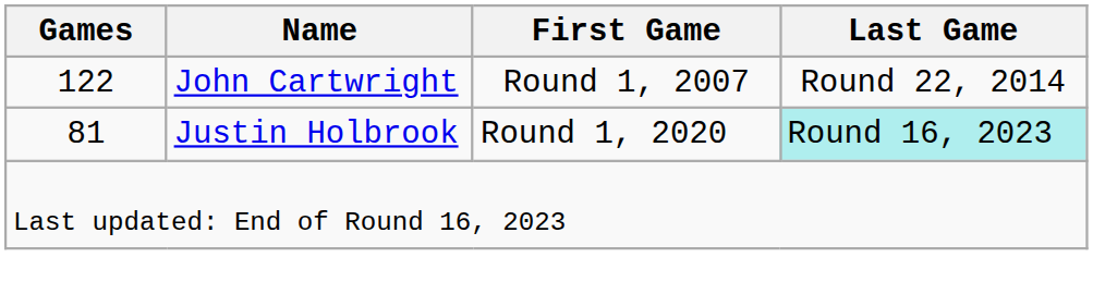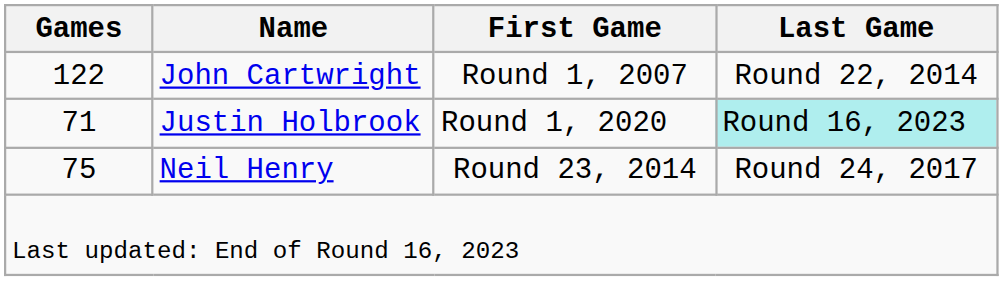 <table class="wikitable" style="text-align:left;">
 <tr>
 <th width="60">Games</th>
 <th width="120">Name</th>
 <th width="120">First Game</th>
 <th width="120">Last Game</th>
 </tr>
 <tr>
 <td style="text-align:Center;">122</td>
 <td><a href='#'>John Cartwright</a></td>
 <td style="text-align:Center;">Round 1, 2007</td>
 <td style="text-align:Center;">Round 22, 2014</td>
 </tr>
 <tr>
-<td style="text-align:Center;">81</td>
+<td style="text-align:Center;">71</td>
 <td><a href='#'>Justin Holbrook</a></td>
 <td>Round 1, 2020</td>
 <td style="background: paleturquoise;">Round 16, 2023</td>
+</tr>
+<tr>
+<td style="text-align:Center;">75</td>
+<td style="text-align:left;"><a href='#'>Neil Henry</a></td>
+<td style="text-align:Center;">Round 23, 2014</td>
+<td style="text-align:Center;">Round 24, 2017</td>
 </tr>
 <tr class="sortbottom">
 <td colspan=4><br><small>Last updated: End of Round 16, 2023</small></td>
 </tr>
 </table>
